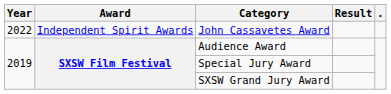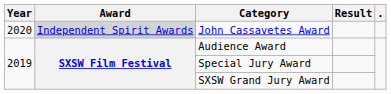 <table class="wikitable plainrowheaders">
 <tr>
 <th>Year</th>
 <th>Award</th>
 <th>Category</th>
 <th>Result</th>
 <th>.</th>
 </tr>
 <tr>
-<td>2022</td>
-<td><a href='#'>Independent Spirit Awards</a></td>
+<td>2020</td>
+<td style="background: lightgrey;"><a href='#'>Independent Spirit Awards</a></td>
 <td><a href='#'>John Cassavetes Award</a></td>
 <td></td>
 <td></td>
 </tr>
 <tr>
 <td rowspan="3">2019</td>
 <th scope="row" rowspan="3"><a href='#'>SXSW Film Festival</a></th>
 <td>Audience Award</td>
 <td></td>
 <td rowspan="3"></td>
 </tr>
 <tr>
 <td>Special Jury Award</td>
 <td></td>
 </tr>
 <tr>
 <td>SXSW Grand Jury Award</td>
 <td></td>
 </tr>
 </table>
